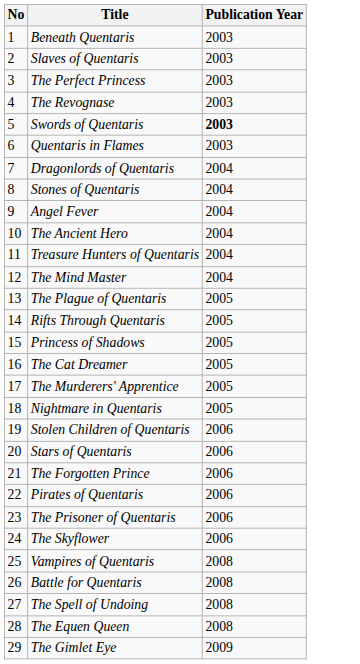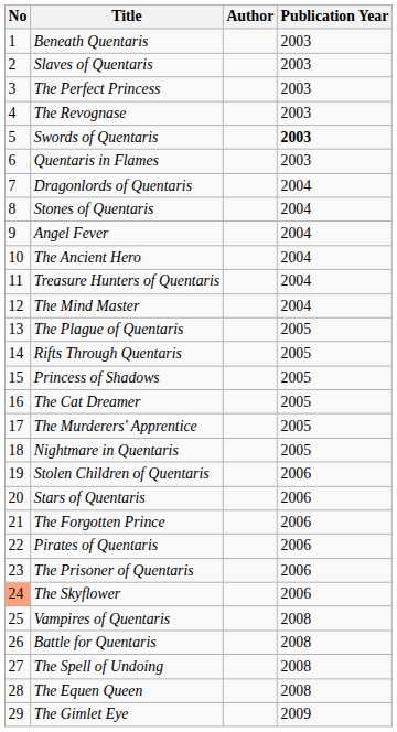 <table class="wikitable sortable">
 <tr>
 <th>No</th>
 <th>Title</th>
+<th>Author</th>
 <th>Publication Year</th>
 </tr>
 <tr>
 <td>1</td>
 <td><em>Beneath Quentaris</em></td>
+<td></td>
 <td>2003</td>
 </tr>
 <tr>
 <td>2</td>
 <td><em>Slaves of Quentaris</em></td>
+<td></td>
 <td>2003</td>
 </tr>
 <tr>
 <td>3</td>
 <td><em>The Perfect Princess</em></td>
+<td></td>
 <td>2003</td>
 </tr>
 <tr>
 <td>4</td>
 <td><em>The Revognase</em></td>
+<td></td>
 <td>2003</td>
 </tr>
 <tr>
 <td>5</td>
 <td><em>Swords of Quentaris</em></td>
+<td></td>
 <td><strong>2003</strong></td>
 </tr>
 <tr>
 <td>6</td>
 <td><em>Quentaris in Flames</em></td>
+<td></td>
 <td>2003</td>
 </tr>
 <tr>
 <td>7</td>
 <td><em>Dragonlords of Quentaris</em></td>
+<td></td>
 <td>2004</td>
 </tr>
 <tr>
 <td>8</td>
 <td><em>Stones of Quentaris</em></td>
+<td></td>
 <td>2004</td>
 </tr>
 <tr>
 <td>9</td>
 <td><em>Angel Fever</em></td>
+<td></td>
 <td>2004</td>
 </tr>
 <tr>
 <td>10</td>
 <td><em>The Ancient Hero</em></td>
+<td></td>
 <td>2004</td>
 </tr>
 <tr>
 <td>11</td>
 <td><em>Treasure Hunters of Quentaris</em></td>
+<td></td>
 <td>2004</td>
 </tr>
 <tr>
 <td>12</td>
 <td><em>The Mind Master</em></td>
+<td></td>
 <td>2004</td>
 </tr>
 <tr>
 <td>13</td>
 <td><em>The Plague of Quentaris</em></td>
+<td></td>
 <td>2005</td>
 </tr>
 <tr>
 <td>14</td>
 <td><em>Rifts Through Quentaris</em></td>
+<td></td>
 <td>2005</td>
 </tr>
 <tr>
 <td>15</td>
 <td><em>Princess of Shadows</em></td>
+<td></td>
 <td>2005</td>
 </tr>
 <tr>
 <td>16</td>
 <td><em>The Cat Dreamer</em></td>
+<td></td>
 <td>2005</td>
 </tr>
 <tr>
 <td>17</td>
 <td><em>The Murderers' Apprentice</em></td>
+<td></td>
 <td>2005</td>
 </tr>
 <tr>
 <td>18</td>
 <td><em>Nightmare in Quentaris</em></td>
+<td></td>
 <td>2005</td>
 </tr>
 <tr>
 <td>19</td>
 <td><em>Stolen Children of Quentaris</em></td>
+<td></td>
 <td>2006</td>
 </tr>
 <tr>
 <td>20</td>
 <td><em>Stars of Quentaris</em></td>
+<td></td>
 <td>2006</td>
 </tr>
 <tr>
 <td>21</td>
 <td><em>The Forgotten Prince</em></td>
+<td></td>
 <td>2006</td>
 </tr>
 <tr>
 <td>22</td>
 <td><em>Pirates of Quentaris</em></td>
+<td></td>
 <td>2006</td>
 </tr>
 <tr>
 <td>23</td>
 <td><em>The Prisoner of Quentaris</em></td>
+<td></td>
 <td>2006</td>
 </tr>
 <tr>
-<td>24</td>
+<td style="background: lightsalmon;">24</td>
 <td><em>The Skyflower</em></td>
+<td></td>
 <td>2006</td>
 </tr>
 <tr>
 <td>25</td>
 <td><em>Vampires of Quentaris</em></td>
+<td></td>
 <td>2008</td>
 </tr>
 <tr>
 <td>26</td>
 <td><em>Battle for Quentaris</em></td>
+<td></td>
 <td>2008</td>
 </tr>
 <tr>
 <td>27</td>
 <td><em>The Spell of Undoing</em></td>
+<td></td>
 <td>2008</td>
 </tr>
 <tr>
 <td>28</td>
 <td><em>The Equen Queen</em></td>
+<td></td>
 <td>2008</td>
 </tr>
 <tr>
 <td>29</td>
 <td><em>The Gimlet Eye</em></td>
+<td></td>
 <td>2009</td>
 </tr>
 </table>
